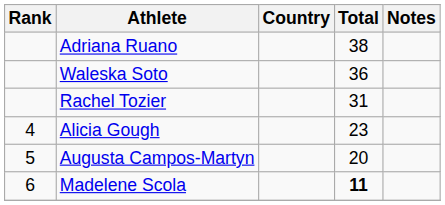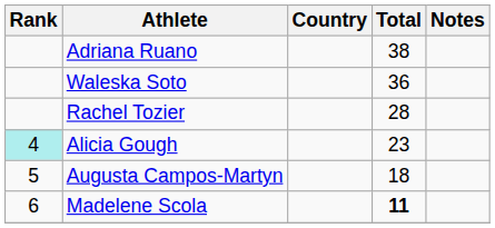 <table class="wikitable sortable" style="text-align:center">
 <tr>
 <th>Rank</th>
 <th>Athlete</th>
 <th>Country</th>
 <th>Total</th>
 <th>Notes</th>
 </tr>
 <tr>
 <td></td>
 <td align=left><a href='#'>Adriana Ruano</a></td>
 <td align=left></td>
 <td>38</td>
 <td></td>
 </tr>
 <tr>
 <td></td>
 <td align=left><a href='#'>Waleska Soto</a></td>
 <td align=left></td>
 <td>36</td>
 <td></td>
 </tr>
 <tr>
 <td></td>
 <td align=left><a href='#'>Rachel Tozier</a></td>
 <td align=left></td>
-<td>31</td>
+<td>28</td>
 <td></td>
 </tr>
 <tr>
-<td>4</td>
+<td style="background: paleturquoise;">4</td>
 <td align=left><a href='#'>Alicia Gough</a></td>
 <td align=left></td>
 <td>23</td>
 <td></td>
 </tr>
 <tr>
 <td>5</td>
 <td align=left><a href='#'>Augusta Campos-Martyn</a></td>
 <td align=left></td>
-<td>20</td>
+<td>18</td>
 <td></td>
 </tr>
 <tr>
 <td>6</td>
 <td align=left><a href='#'>Madelene Scola</a></td>
 <td align=left></td>
 <td><strong>11</strong></td>
 <td></td>
 </tr>
 <tr>
 </tr>
 </table>
